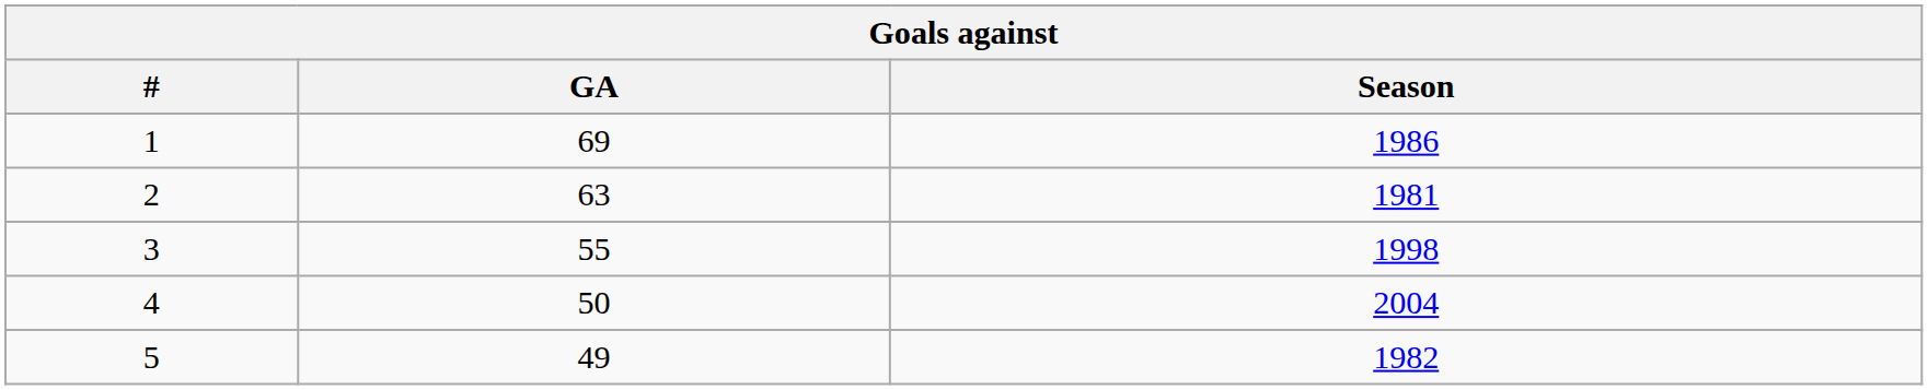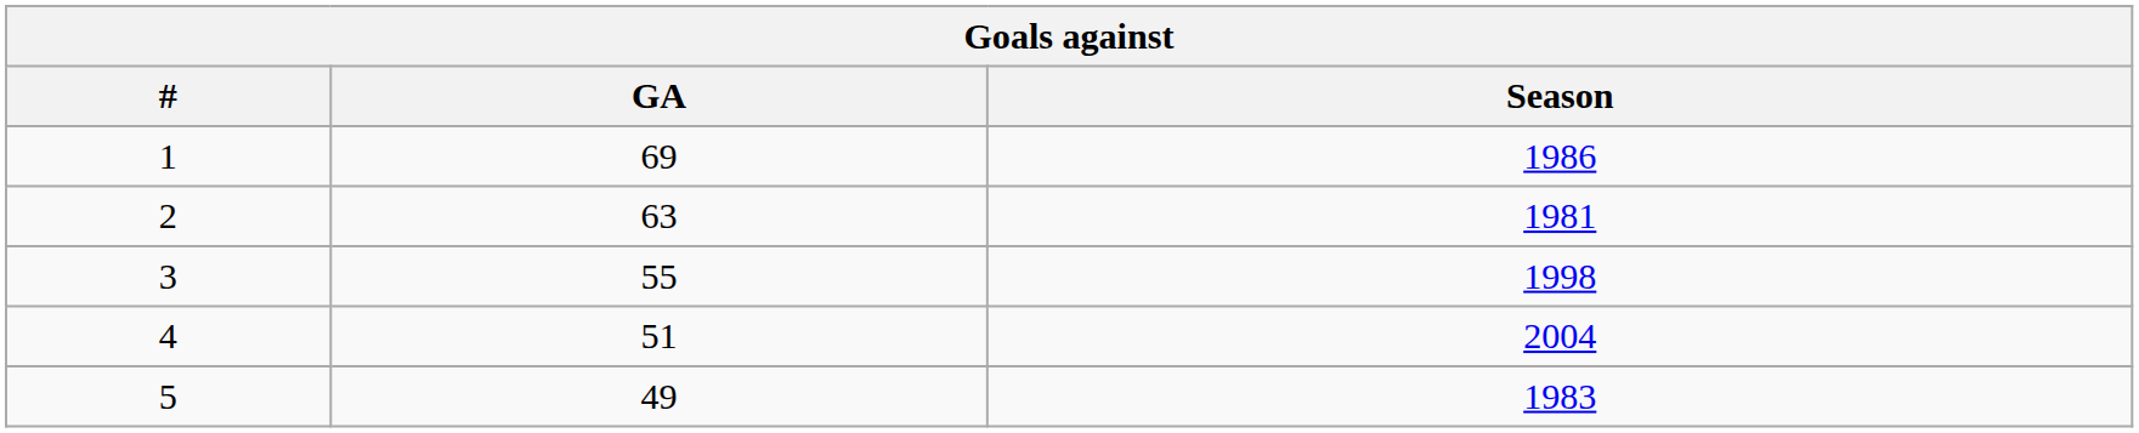 <table class="wikitable" style="text-align: center; font-size: 95%" width="70%">
 <tr>
 <th colspan="3">Goals against</th>
 </tr>
 <tr>
 <th>#</th>
 <th>GA</th>
 <th>Season</th>
 </tr>
 <tr>
 <td>1</td>
 <td>69</td>
 <td><a href='#'>1986</a></td>
 </tr>
 <tr>
 <td>2</td>
 <td>63</td>
 <td><a href='#'>1981</a></td>
 </tr>
 <tr>
 <td>3</td>
 <td>55</td>
 <td><a href='#'>1998</a></td>
 </tr>
 <tr>
 <td>4</td>
-<td>50</td>
+<td>51</td>
 <td><a href='#'>2004</a></td>
 </tr>
 <tr>
 <td>5</td>
 <td>49</td>
-<td><a href='#'>1982</a></td>
+<td><a href='#'>1983</a></td>
 </tr>
 </table>
